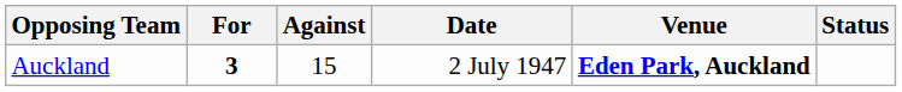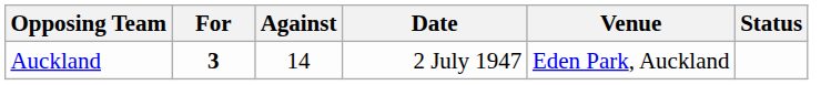 <table class=wikitable>
 <tr>
 <th>Opposing Team</th>
 <th>For</th>
 <th>Against</th>
 <th>Date</th>
 <th>Venue</th>
 <th>Status</th>
 </tr>
 <tr bgcolor=#fdfdfd>
 <td><a href='#'>Auckland</a></td>
 <td align=center width=50><strong>3</strong></td>
-<td align=center width=50>15</td>
+<td align=center width=50>14</td>
 <td width=120 align=right>2 July 1947</td>
-<td><strong><a href='#'>Eden Park</a>, Auckland</strong></td>
+<td><a href='#'>Eden Park</a>, Auckland</td>
 <td></td>
 </tr>
 </table>
